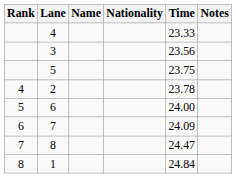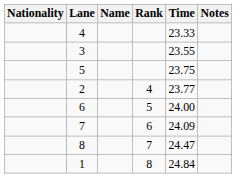 <table class="wikitable sortable" style="text-align:center">
 <tr>
-<th>Rank</th>
+<th>Nationality</th>
 <th>Lane</th>
 <th>Name</th>
-<th>Nationality</th>
+<th>Rank</th>
 <th>Time</th>
 <th>Notes</th>
 </tr>
 <tr>
-<td></td>
+<td align=left></td>
 <td>4</td>
 <td align=left></td>
-<td align=left></td>
+<td></td>
 <td>23.33</td>
 <td></td>
 </tr>
 <tr>
-<td></td>
+<td align=left></td>
 <td>3</td>
 <td align=left></td>
-<td align=left></td>
-<td>23.56</td>
+<td></td>
+<td>23.55</td>
 <td></td>
 </tr>
 <tr>
-<td></td>
+<td align=left></td>
 <td>5</td>
 <td align=left></td>
-<td align=left></td>
+<td></td>
 <td>23.75</td>
 <td></td>
 </tr>
 <tr>
-<td>4</td>
+<td align=left></td>
 <td>2</td>
 <td align=left></td>
-<td align=left></td>
-<td>23.78</td>
+<td>4</td>
+<td>23.77</td>
 <td></td>
 </tr>
 <tr>
-<td>5</td>
+<td align=left></td>
 <td>6</td>
 <td align=left></td>
-<td align=left></td>
+<td>5</td>
 <td>24.00</td>
 <td></td>
 </tr>
 <tr>
-<td>6</td>
+<td align=left></td>
 <td>7</td>
 <td align=left></td>
-<td align=left></td>
+<td>6</td>
 <td>24.09</td>
 <td></td>
 </tr>
 <tr>
-<td>7</td>
+<td align=left></td>
 <td>8</td>
 <td align=left></td>
-<td align=left></td>
+<td>7</td>
 <td>24.47</td>
 <td></td>
 </tr>
 <tr>
-<td>8</td>
+<td align=left></td>
 <td>1</td>
 <td align=left></td>
-<td align=left></td>
+<td>8</td>
 <td>24.84</td>
 <td></td>
 </tr>
 </table>
